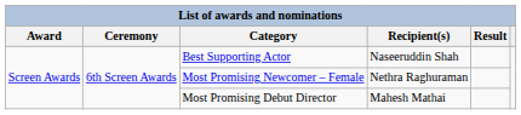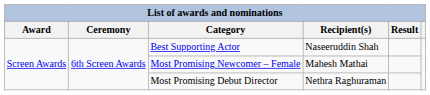 <table class="wikitable sortable" style="font-size:small">
 <tr style="background:#ccc; text-align:center;">
 <th colspan="6" style="background: LightSteelBlue;">List of awards and nominations</th>
 </tr>
 <tr style="background:#ccc; text-align:center;">
 <th>Award</th>
 <th>Ceremony</th>
 <th>Category</th>
 <th>Recipient(s)</th>
 <th>Result</th>
 <th class="unsortable"></th>
 </tr>
 <tr>
 <td rowspan="3"><a href='#'>Screen Awards</a></td>
 <td rowspan="3"><a href='#'>6th Screen Awards</a></td>
 <td><a href='#'>Best Supporting Actor</a></td>
 <td>Naseeruddin Shah</td>
 <td></td>
 <td rowspan="3"></td>
 </tr>
 <tr>
 <td><a href='#'>Most Promising Newcomer – Female</a></td>
-<td>Nethra Raghuraman</td>
+<td>Mahesh Mathai</td>
 <td></td>
 </tr>
 <tr>
 <td>Most Promising Debut Director</td>
-<td>Mahesh Mathai</td>
+<td>Nethra Raghuraman</td>
 <td></td>
 </tr>
 </table>
